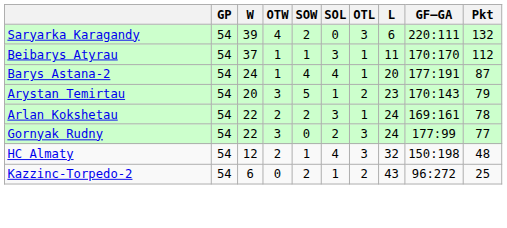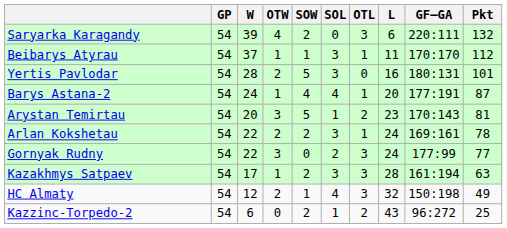 <table class="wikitable" width="60%">
 <tr>
 <th width="40%" bgcolor="#e0e0e0"></th>
 <th width="5%" bgcolor="#e0e0e0">GP</th>
 <th width="5%" bgcolor="#e0e0e0">W</th>
 <th width="5%" bgcolor="#e0e0e0">OTW</th>
 <th width="5%" bgcolor="#e0e0e0">SOW</th>
 <th width="5%" bgcolor="#e0e0e0">SOL</th>
 <th width="5%" bgcolor="#e0e0e0">OTL</th>
 <th width="5%" bgcolor="#e0e0e0">L</th>
 <th width="7.5%" bgcolor="#e0e0e0">GF–GA</th>
 <th width="7.5%" bgcolor="#e0e0e0">Pkt</th>
 </tr>
 <tr align="center" bgcolor="#CCFFCC">
 <td align="left"><a href='#'>Saryarka Karagandy</a></td>
 <td>54</td>
 <td>39</td>
 <td>4</td>
 <td>2</td>
 <td>0</td>
 <td>3</td>
 <td>6</td>
 <td>220:111</td>
 <td>132</td>
 </tr>
 <tr align="center" bgcolor="#CCFFCC">
 <td align="left"><a href='#'>Beibarys Atyrau</a></td>
 <td>54</td>
 <td>37</td>
 <td>1</td>
 <td>1</td>
 <td>3</td>
 <td>1</td>
 <td>11</td>
 <td>170:170</td>
 <td>112</td>
 </tr>
 <tr align="center" bgcolor="#CCFFCC">
+<td align="left"><a href='#'>Yertis Pavlodar</a></td>
+<td>54</td>
+<td>28</td>
+<td>2</td>
+<td>5</td>
+<td>3</td>
+<td>0</td>
+<td>16</td>
+<td>180:131</td>
+<td>101</td>
+</tr>
+<tr align="center" bgcolor="#CCFFCC">
 <td align="left"><a href='#'>Barys Astana-2</a></td>
 <td>54</td>
 <td>24</td>
 <td>1</td>
 <td>4</td>
 <td>4</td>
 <td>1</td>
 <td>20</td>
 <td>177:191</td>
 <td>87</td>
 </tr>
 <tr align="center" bgcolor="#CCFFCC">
 <td align="left"><a href='#'>Arystan Temirtau</a></td>
 <td>54</td>
 <td>20</td>
 <td>3</td>
 <td>5</td>
 <td>1</td>
 <td>2</td>
 <td>23</td>
 <td>170:143</td>
-<td>79</td>
+<td>81</td>
 </tr>
 <tr align="center" bgcolor="#CCFFCC">
 <td align="left"><a href='#'>Arlan Kokshetau</a></td>
 <td>54</td>
 <td>22</td>
 <td>2</td>
 <td>2</td>
 <td>3</td>
 <td>1</td>
 <td>24</td>
 <td>169:161</td>
 <td>78</td>
 </tr>
 <tr align="center" bgcolor="#CCFFCC">
 <td align="left"><a href='#'>Gornyak Rudny</a></td>
 <td>54</td>
 <td>22</td>
 <td>3</td>
 <td>0</td>
 <td>2</td>
 <td>3</td>
 <td>24</td>
 <td>177:99</td>
 <td>77</td>
 </tr>
+<tr align="center" bgcolor="#CCFFCC">
+<td align="left"><a href='#'>Kazakhmys Satpaev</a></td>
+<td>54</td>
+<td>17</td>
+<td>1</td>
+<td>2</td>
+<td>3</td>
+<td>3</td>
+<td>28</td>
+<td>161:194</td>
+<td>63</td>
+</tr>
 <tr align="center">
 <td align="left"><a href='#'>HC Almaty</a></td>
 <td>54</td>
 <td>12</td>
 <td>2</td>
 <td>1</td>
 <td>4</td>
 <td>3</td>
 <td>32</td>
 <td>150:198</td>
-<td>48</td>
+<td>49</td>
 </tr>
 <tr align="center">
 <td align="left"><a href='#'>Kazzinc-Torpedo-2</a></td>
 <td>54</td>
 <td>6</td>
 <td>0</td>
 <td>2</td>
 <td>1</td>
 <td>2</td>
 <td>43</td>
 <td>96:272</td>
 <td>25</td>
 </tr>
 </table>
